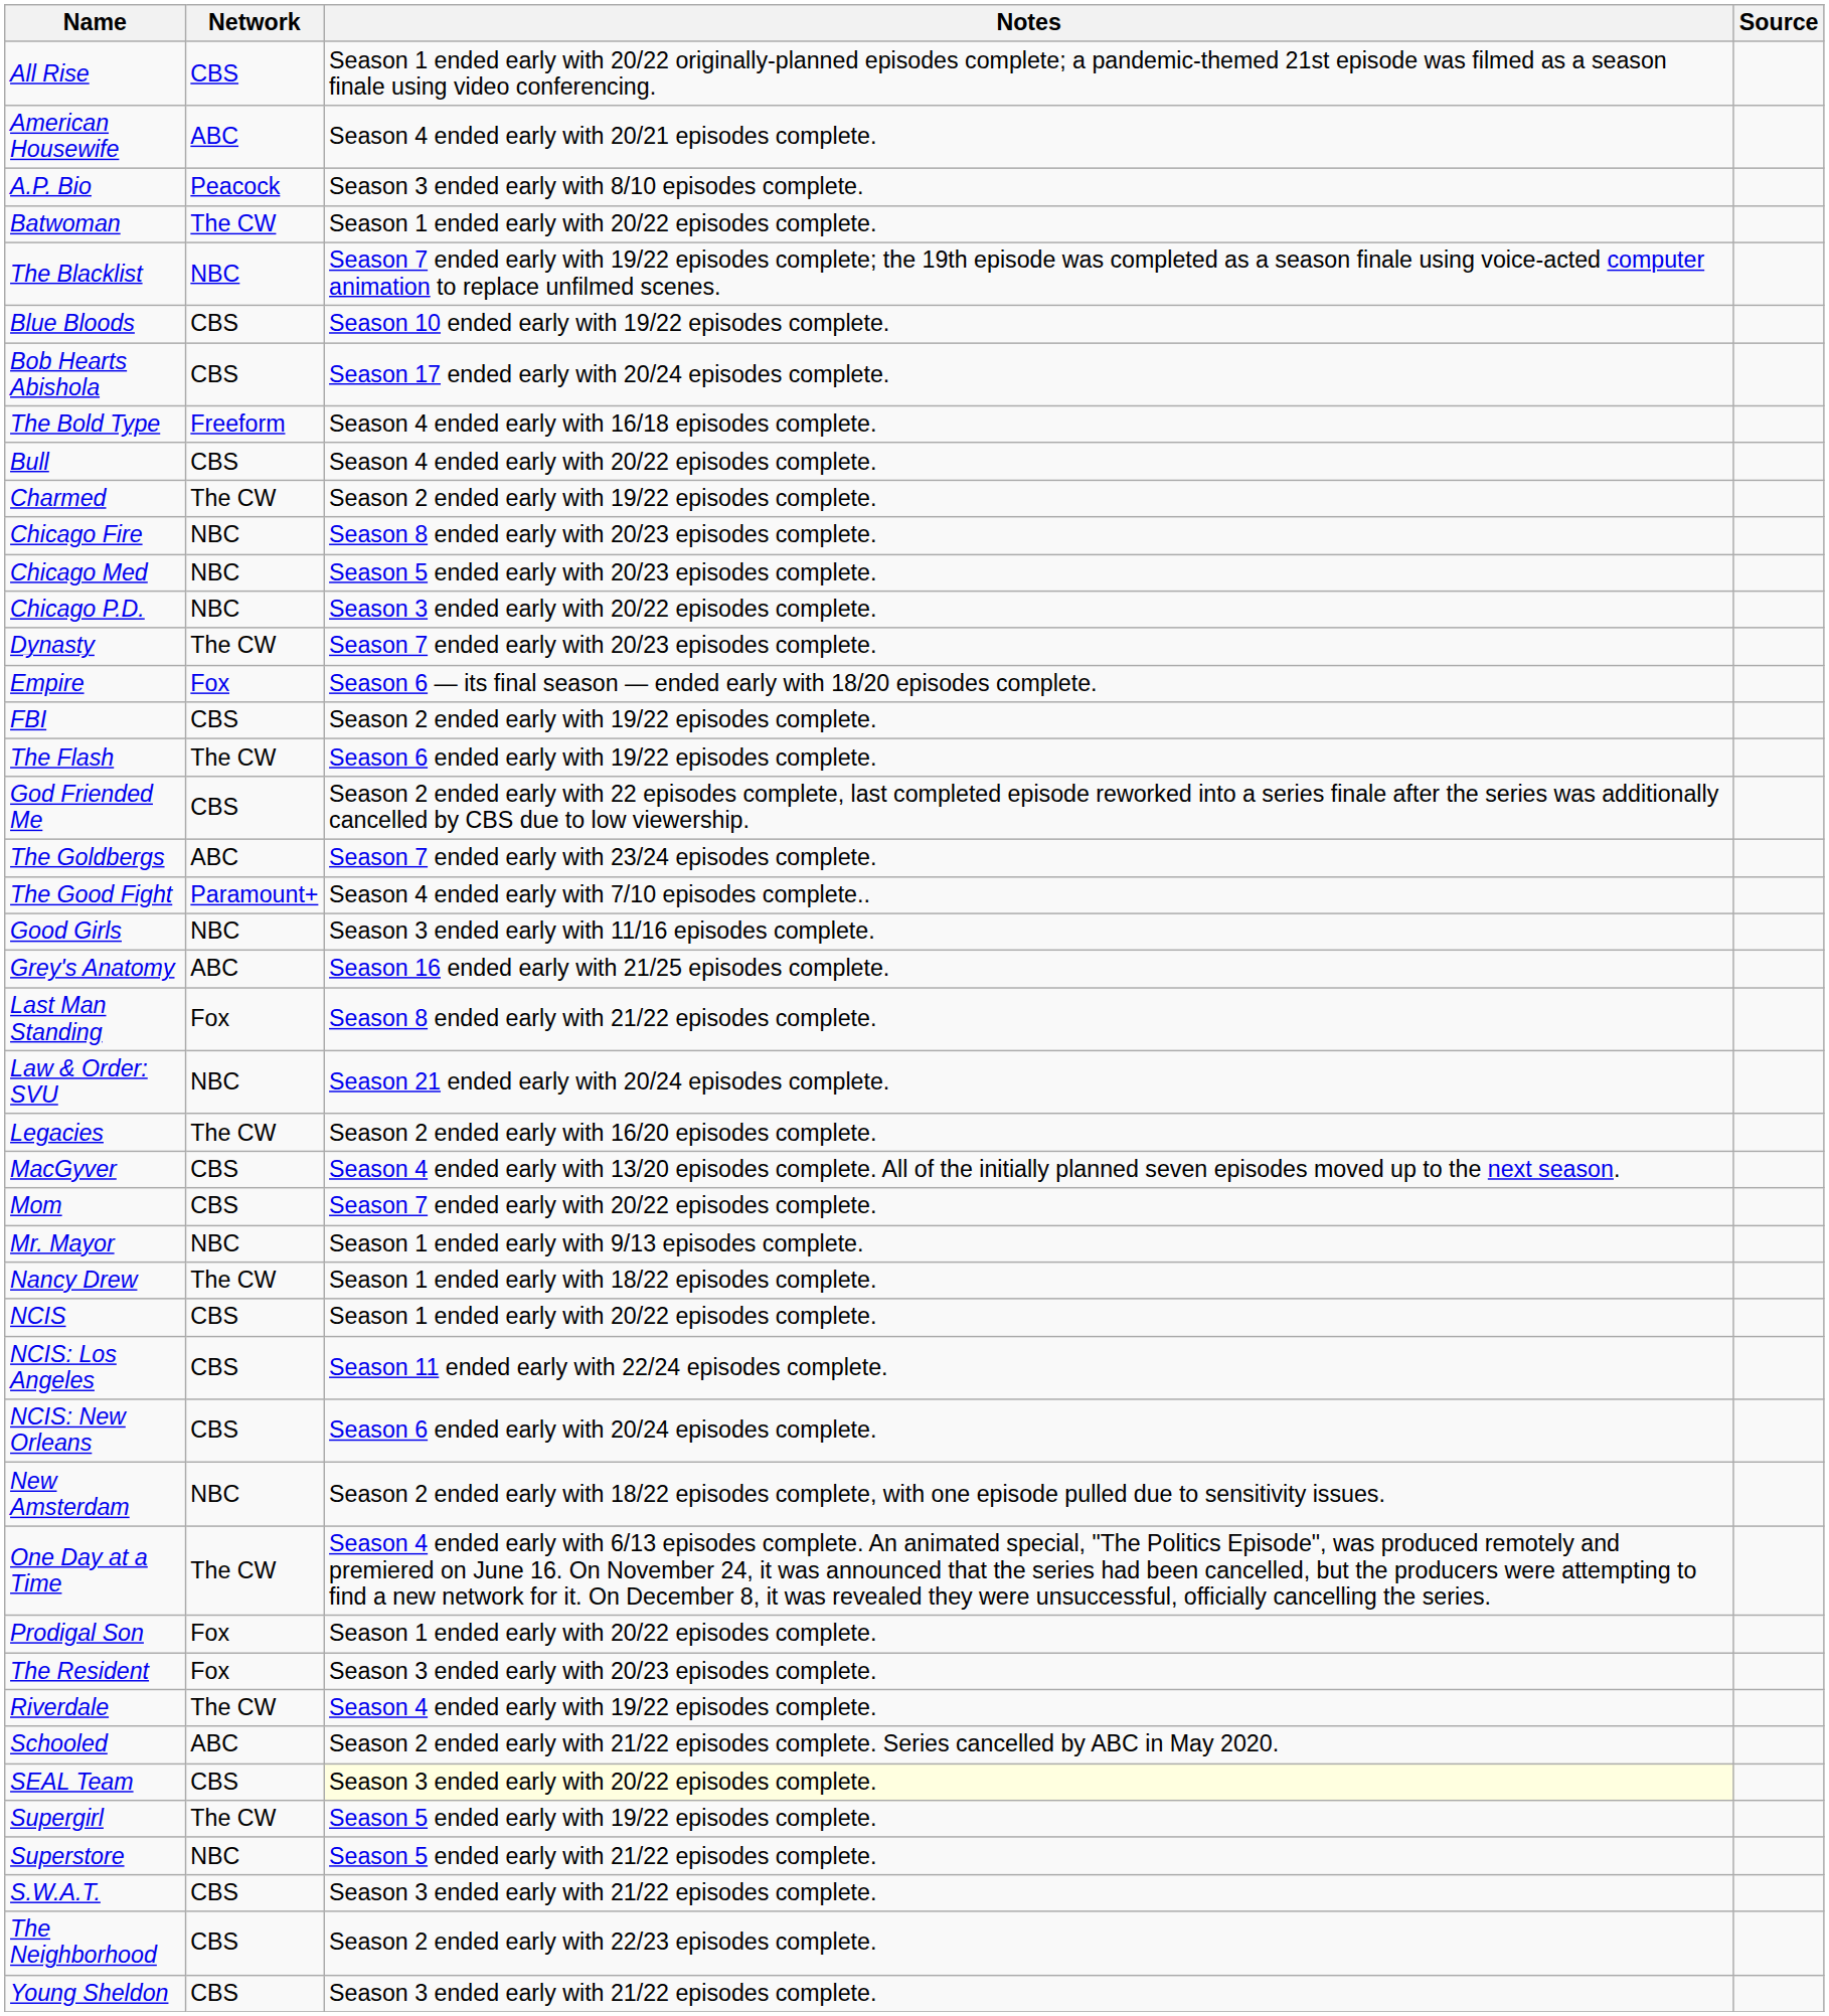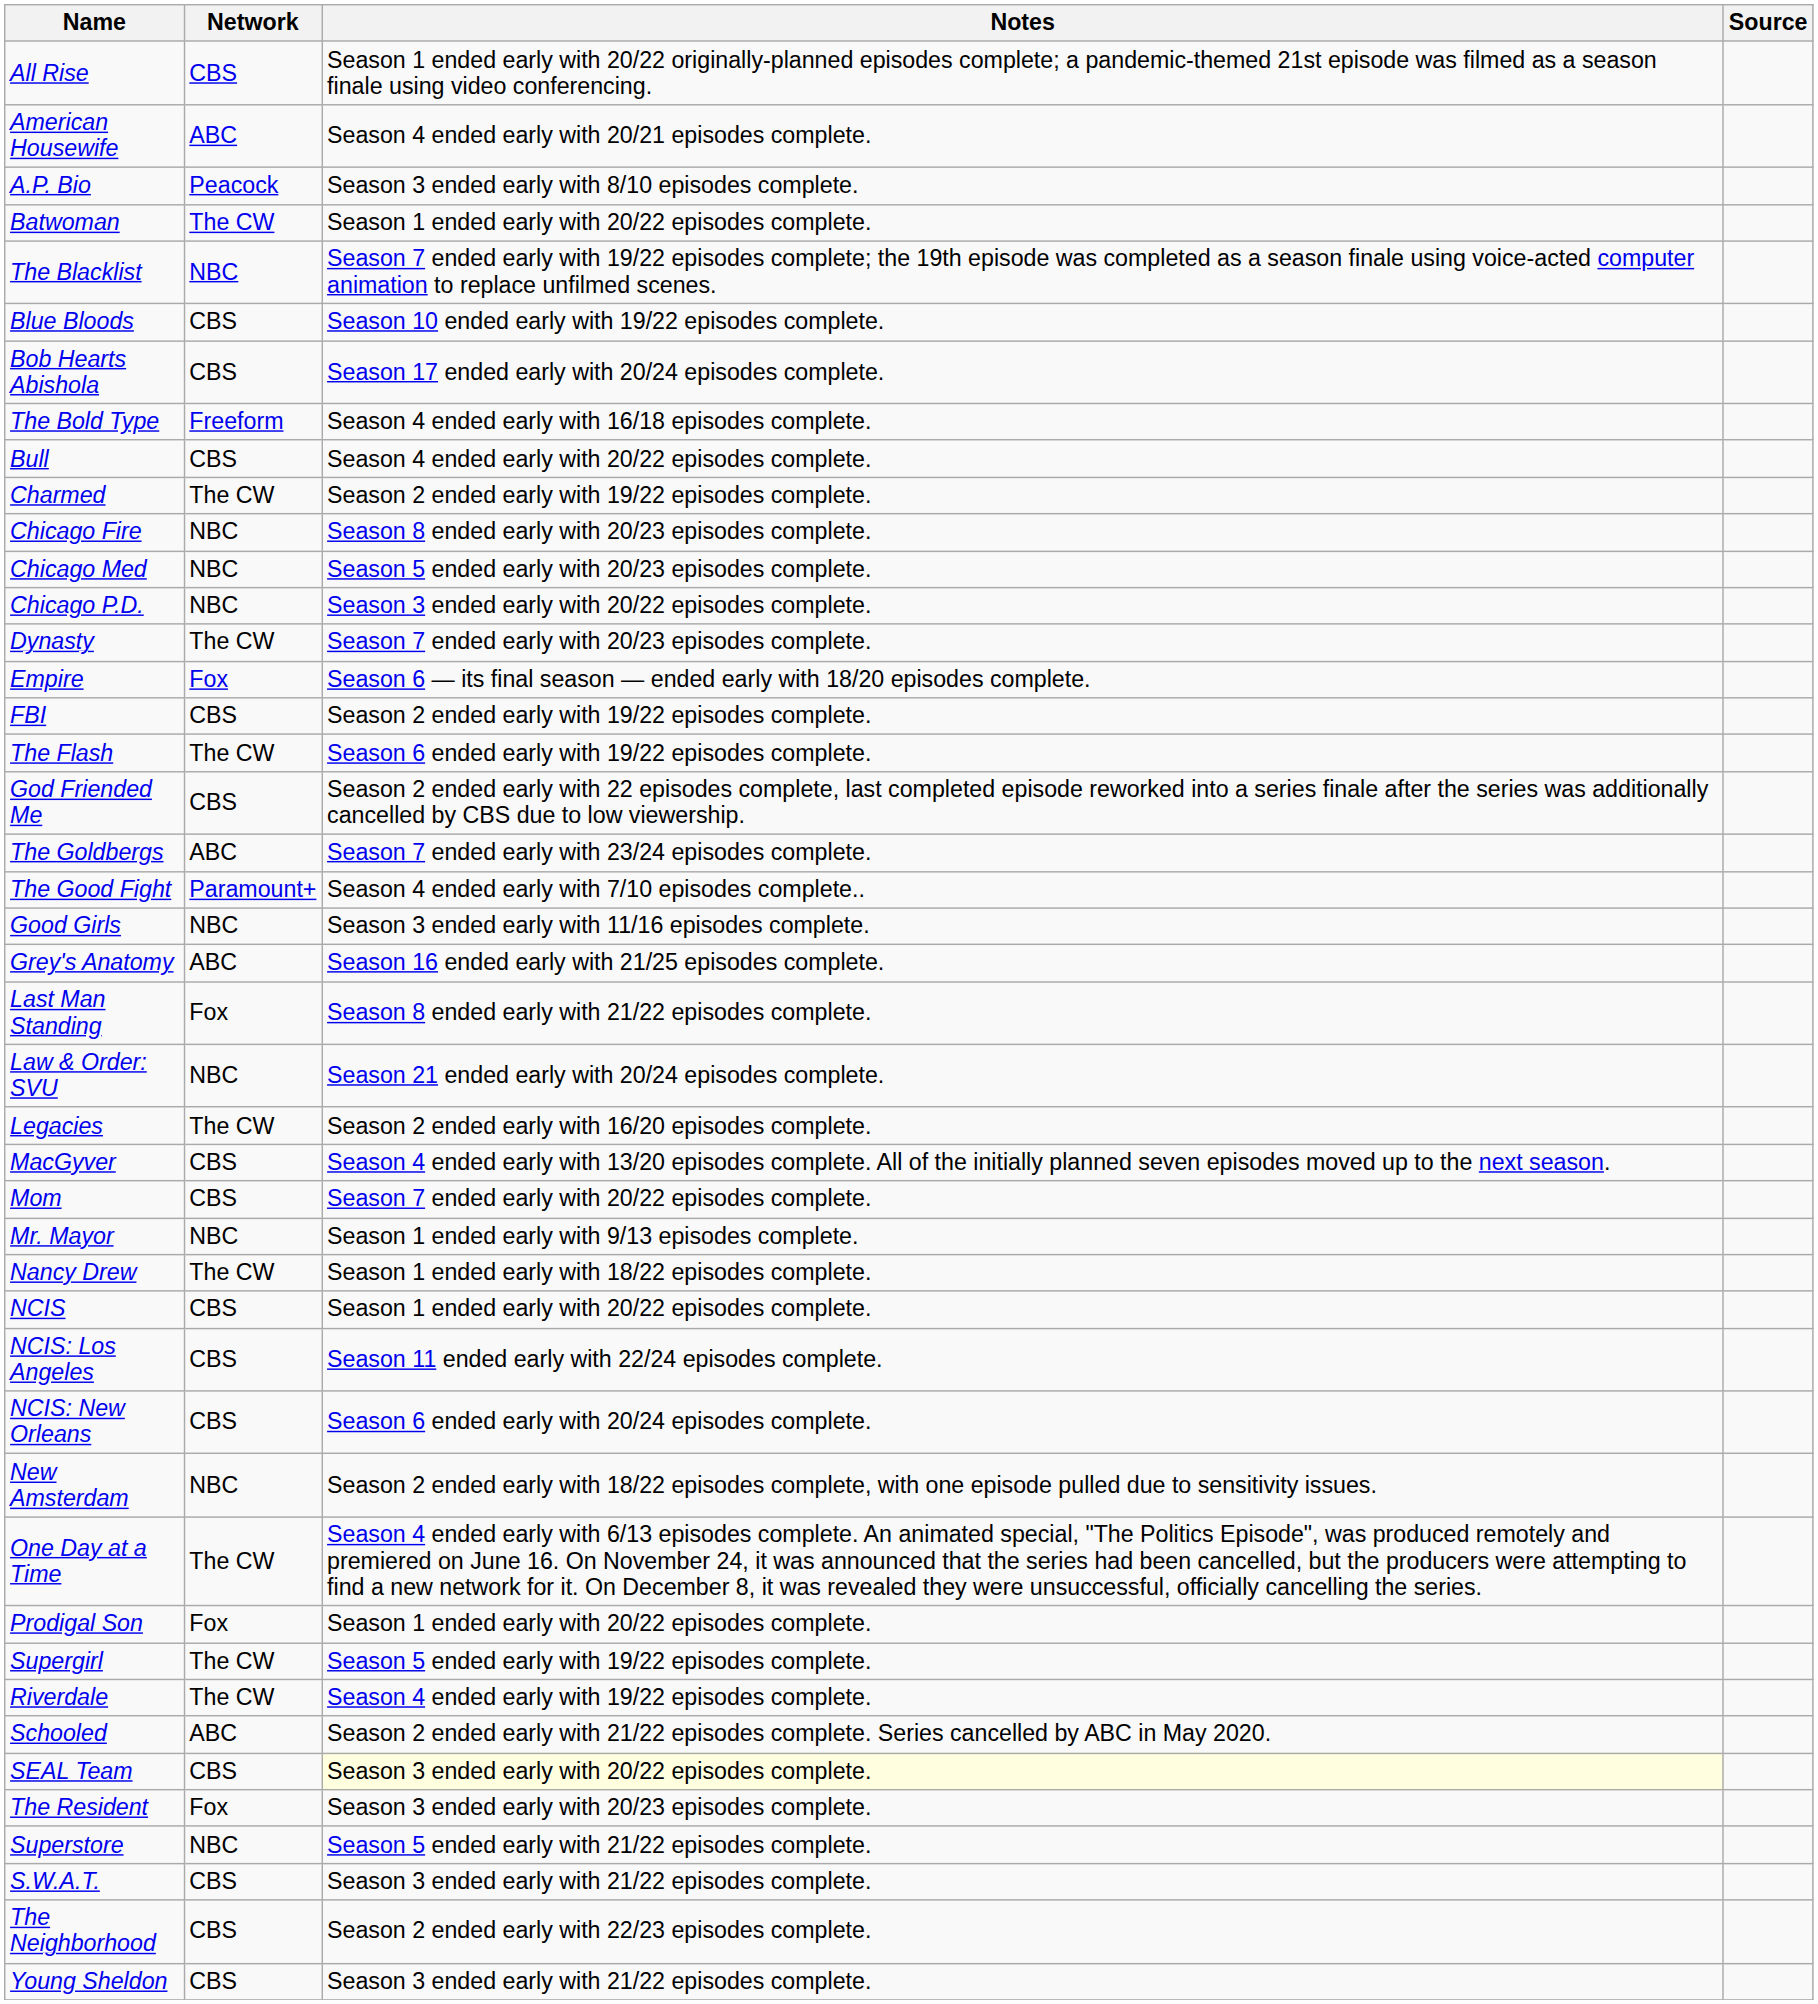 <table class="wikitable sortable">
 <tr>
 <th>Name</th>
 <th>Network</th>
 <th>Notes</th>
 <th>Source</th>
 </tr>
 <tr>
 <td><em><a href='#'>All Rise</a></em></td>
 <td><a href='#'>CBS</a></td>
 <td>Season 1 ended early with 20/22 originally-planned episodes complete; a pandemic-themed 21st episode was filmed as a season finale using video conferencing.</td>
 <td></td>
 </tr>
 <tr>
 <td><em><a href='#'>American Housewife</a></em></td>
 <td><a href='#'>ABC</a></td>
 <td>Season 4 ended early with 20/21 episodes complete.</td>
 <td></td>
 </tr>
 <tr>
 <td><em><a href='#'>A.P. Bio</a></em></td>
 <td><a href='#'>Peacock</a></td>
 <td>Season 3 ended early with 8/10 episodes complete.</td>
 <td></td>
 </tr>
 <tr>
 <td><em><a href='#'>Batwoman</a></em></td>
 <td><a href='#'>The CW</a></td>
 <td>Season 1 ended early with 20/22 episodes complete.</td>
 <td></td>
 </tr>
 <tr>
 <td><em><a href='#'>The Blacklist</a></em></td>
 <td><a href='#'>NBC</a></td>
 <td><a href='#'>Season 7</a> ended early with 19/22 episodes complete; the 19th episode was completed as a season finale using voice-acted <a href='#'>computer animation</a> to replace unfilmed scenes.</td>
 <td></td>
 </tr>
 <tr>
 <td><em><a href='#'>Blue Bloods</a></em></td>
 <td>CBS</td>
 <td><a href='#'>Season 10</a> ended early with 19/22 episodes complete.</td>
 <td></td>
 </tr>
 <tr>
 <td><em><a href='#'>Bob Hearts Abishola</a></em></td>
 <td>CBS</td>
 <td><a href='#'>Season 17</a> ended early with 20/24 episodes complete.</td>
 <td></td>
 </tr>
 <tr>
 <td><em><a href='#'>The Bold Type</a></em></td>
 <td><a href='#'>Freeform</a></td>
 <td>Season 4 ended early with 16/18 episodes complete.</td>
 <td></td>
 </tr>
 <tr>
 <td><em><a href='#'>Bull</a></em></td>
 <td>CBS</td>
 <td>Season 4 ended early with 20/22 episodes complete.</td>
 <td></td>
 </tr>
 <tr>
 <td><em><a href='#'>Charmed</a></em></td>
 <td>The CW</td>
 <td>Season 2 ended early with 19/22 episodes complete.</td>
 <td></td>
 </tr>
 <tr>
 <td><em><a href='#'>Chicago Fire</a></em></td>
 <td>NBC</td>
 <td><a href='#'>Season 8</a> ended early with 20/23 episodes complete.</td>
 <td></td>
 </tr>
 <tr>
 <td><em><a href='#'>Chicago Med</a></em></td>
 <td>NBC</td>
 <td><a href='#'>Season 5</a> ended early with 20/23 episodes complete.</td>
 <td></td>
 </tr>
 <tr>
 <td><em><a href='#'>Chicago P.D.</a></em></td>
 <td>NBC</td>
 <td><a href='#'>Season 3</a> ended early with 20/22 episodes complete.</td>
 <td></td>
 </tr>
 <tr>
 <td><em><a href='#'>Dynasty</a></em></td>
 <td>The CW</td>
 <td><a href='#'>Season 7</a> ended early with 20/23 episodes complete.</td>
 <td></td>
 </tr>
 <tr>
 <td><em><a href='#'>Empire</a></em></td>
 <td><a href='#'>Fox</a></td>
 <td><a href='#'>Season 6</a> — its final season — ended early with 18/20 episodes complete.</td>
 <td></td>
 </tr>
 <tr>
 <td><em><a href='#'>FBI</a></em></td>
 <td>CBS</td>
 <td>Season 2 ended early with 19/22 episodes complete.</td>
 <td></td>
 </tr>
 <tr>
 <td><em><a href='#'>The Flash</a></em></td>
 <td>The CW</td>
 <td><a href='#'>Season 6</a> ended early with 19/22 episodes complete.</td>
 <td></td>
 </tr>
 <tr>
 <td><em><a href='#'>God Friended Me</a></em></td>
 <td>CBS</td>
 <td>Season 2 ended early with 22 episodes complete, last completed episode reworked into a series finale after the series was additionally cancelled by CBS due to low viewership.</td>
 <td></td>
 </tr>
 <tr>
 <td><em><a href='#'>The Goldbergs</a></em></td>
 <td>ABC</td>
 <td><a href='#'>Season 7</a> ended early with 23/24 episodes complete.</td>
 <td></td>
 </tr>
 <tr>
 <td><em><a href='#'>The Good Fight</a></em></td>
 <td><a href='#'>Paramount+</a></td>
 <td>Season 4 ended early with 7/10 episodes complete..</td>
 <td></td>
 </tr>
 <tr>
 <td><em><a href='#'>Good Girls</a></em></td>
 <td>NBC</td>
 <td>Season 3 ended early with 11/16 episodes complete.</td>
 <td></td>
 </tr>
 <tr>
 <td><em><a href='#'>Grey's Anatomy</a></em></td>
 <td>ABC</td>
 <td><a href='#'>Season 16</a> ended early with 21/25 episodes complete.</td>
 <td></td>
 </tr>
 <tr>
 <td><em><a href='#'>Last Man Standing</a></em></td>
 <td>Fox</td>
 <td><a href='#'>Season 8</a> ended early with 21/22 episodes complete.</td>
 <td></td>
 </tr>
 <tr>
 <td><em><a href='#'>Law & Order: SVU</a></em></td>
 <td>NBC</td>
 <td><a href='#'>Season 21</a> ended early with 20/24 episodes complete.</td>
 <td></td>
 </tr>
 <tr>
 <td><em><a href='#'>Legacies</a></em></td>
 <td>The CW</td>
 <td>Season 2 ended early with 16/20 episodes complete.</td>
 <td></td>
 </tr>
 <tr>
 <td><em><a href='#'>MacGyver</a></em></td>
 <td>CBS</td>
 <td><a href='#'>Season 4</a> ended early with 13/20 episodes complete. All of the initially planned seven episodes moved up to the <a href='#'>next season</a>.</td>
 <td></td>
 </tr>
 <tr>
 <td><em><a href='#'>Mom</a></em></td>
 <td>CBS</td>
 <td><a href='#'>Season 7</a> ended early with 20/22 episodes complete.</td>
 <td></td>
 </tr>
 <tr>
 <td><em><a href='#'>Mr. Mayor</a></em></td>
 <td>NBC</td>
 <td>Season 1 ended early with 9/13 episodes complete.</td>
 <td></td>
 </tr>
 <tr>
 <td><em><a href='#'>Nancy Drew</a></em></td>
 <td>The CW</td>
 <td>Season 1 ended early with 18/22 episodes complete.</td>
 <td></td>
 </tr>
 <tr>
 <td><em><a href='#'>NCIS</a></em></td>
 <td>CBS</td>
 <td>Season 1 ended early with 20/22 episodes complete.</td>
 <td></td>
 </tr>
 <tr>
 <td><em><a href='#'>NCIS: Los Angeles</a></em></td>
 <td>CBS</td>
 <td><a href='#'>Season 11</a> ended early with 22/24 episodes complete.</td>
 <td></td>
 </tr>
 <tr>
 <td><em><a href='#'>NCIS: New Orleans</a></em></td>
 <td>CBS</td>
 <td><a href='#'>Season 6</a> ended early with 20/24 episodes complete.</td>
 <td></td>
 </tr>
 <tr>
 <td><em><a href='#'>New Amsterdam</a></em></td>
 <td>NBC</td>
 <td>Season 2 ended early with 18/22 episodes complete, with one episode pulled due to sensitivity issues.</td>
 <td></td>
 </tr>
 <tr>
 <td><em><a href='#'>One Day at a Time</a></em></td>
 <td>The CW</td>
 <td><a href='#'>Season 4</a> ended early with 6/13 episodes complete. An animated special, "The Politics Episode", was produced remotely and premiered on June 16. On November 24, it was announced that the series had been cancelled, but the producers were attempting to find a new network for it. On December 8, it was revealed they were unsuccessful, officially cancelling the series.</td>
 <td></td>
 </tr>
 <tr>
 <td><em><a href='#'>Prodigal Son</a></em></td>
 <td>Fox</td>
 <td>Season 1 ended early with 20/22 episodes complete.</td>
 <td></td>
 </tr>
 <tr>
-<td><em><a href='#'>The Resident</a></em></td>
-<td>Fox</td>
-<td>Season 3 ended early with 20/23 episodes complete.</td>
+<td><a href='#'><em>Supergirl</em></a></td>
+<td>The CW</td>
+<td><a href='#'>Season 5</a> ended early with 19/22 episodes complete.</td>
 <td></td>
 </tr>
 <tr>
 <td><em><a href='#'>Riverdale</a></em></td>
 <td>The CW</td>
 <td><a href='#'>Season 4</a> ended early with 19/22 episodes complete.</td>
 <td></td>
 </tr>
 <tr>
 <td><em><a href='#'>Schooled</a></em></td>
 <td>ABC</td>
 <td>Season 2 ended early with 21/22 episodes complete. Series cancelled by ABC in May 2020.</td>
 <td></td>
 </tr>
 <tr>
 <td><em><a href='#'>SEAL Team</a></em></td>
 <td>CBS</td>
 <td style="background: lightyellow;">Season 3 ended early with 20/22 episodes complete.</td>
 <td></td>
 </tr>
 <tr>
-<td><a href='#'><em>Supergirl</em></a></td>
-<td>The CW</td>
-<td><a href='#'>Season 5</a> ended early with 19/22 episodes complete.</td>
+<td><em><a href='#'>The Resident</a></em></td>
+<td>Fox</td>
+<td>Season 3 ended early with 20/23 episodes complete.</td>
 <td></td>
 </tr>
 <tr>
 <td><em><a href='#'>Superstore</a></em></td>
 <td>NBC</td>
 <td><a href='#'>Season 5</a> ended early with 21/22 episodes complete.</td>
 <td></td>
 </tr>
 <tr>
 <td><em><a href='#'>S.W.A.T.</a></em></td>
 <td>CBS</td>
 <td>Season 3 ended early with 21/22 episodes complete.</td>
 <td></td>
 </tr>
 <tr>
 <td><em><a href='#'>The Neighborhood</a></em></td>
 <td>CBS</td>
 <td>Season 2 ended early with 22/23 episodes complete.</td>
 <td></td>
 </tr>
 <tr>
 <td><em><a href='#'>Young Sheldon</a></em></td>
 <td>CBS</td>
 <td>Season 3 ended early with 21/22 episodes complete.</td>
 <td></td>
 </tr>
 </table>
